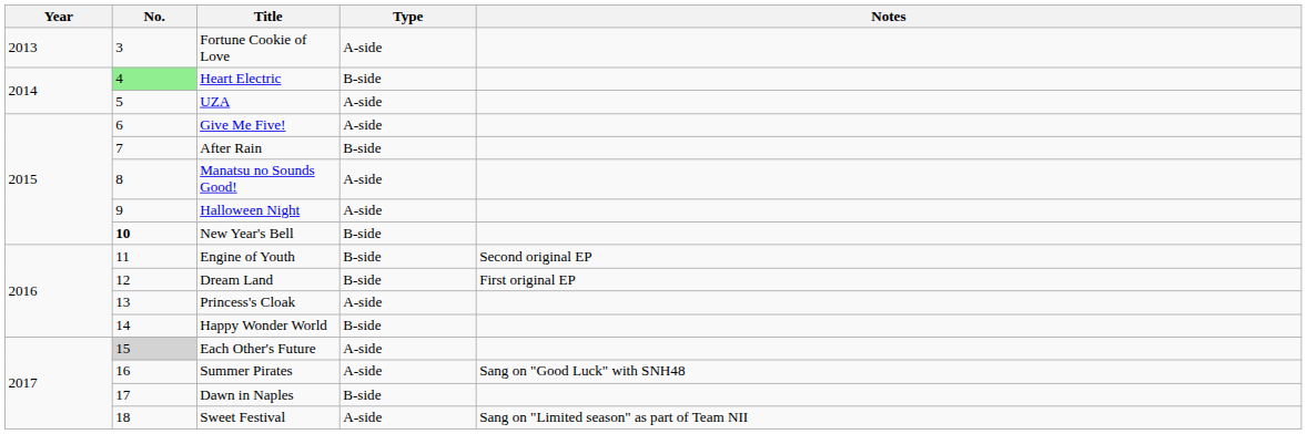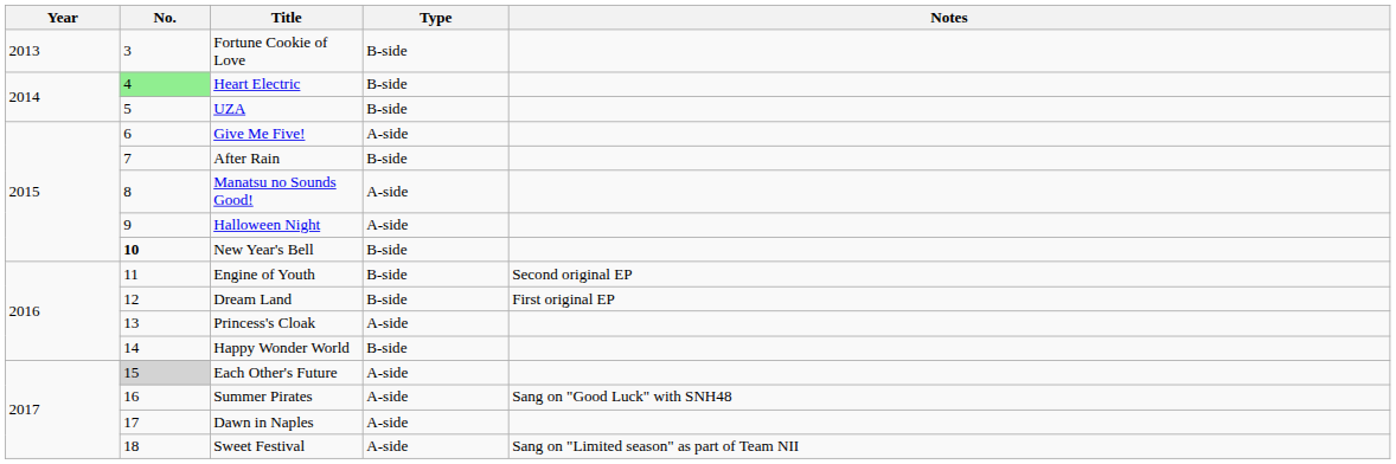 <table class="wikitable sortable" style="width:90%;">
 <tr>
 <th>Year</th>
 <th data-sort-type="number">No.</th>
 <th style="width:150px;">Title</th>
 <th>Type</th>
 <th class="unsortable">Notes</th>
 </tr>
 <tr>
 <td>2013</td>
 <td>3</td>
 <td>Fortune Cookie of Love</td>
-<td>A-side</td>
+<td>B-side</td>
 <td></td>
 </tr>
 <tr>
 <td rowspan="2">2014</td>
 <td style="background: lightgreen;">4</td>
 <td><a href='#'>Heart Electric</a></td>
 <td>B-side</td>
 <td></td>
 </tr>
 <tr>
 <td>5</td>
 <td><a href='#'>UZA</a></td>
-<td>A-side</td>
+<td>B-side</td>
 <td></td>
 </tr>
 <tr>
 <td rowspan="5">2015</td>
 <td>6</td>
 <td><a href='#'>Give Me Five!</a></td>
 <td>A-side</td>
 <td></td>
 </tr>
 <tr>
 <td>7</td>
 <td>After Rain</td>
 <td>B-side</td>
 <td></td>
 </tr>
 <tr>
 <td>8</td>
 <td><a href='#'>Manatsu no Sounds Good!</a></td>
 <td>A-side</td>
 <td></td>
 </tr>
 <tr>
 <td>9</td>
 <td><a href='#'>Halloween Night</a></td>
 <td>A-side</td>
 <td></td>
 </tr>
 <tr>
 <td><strong>10</strong></td>
 <td>New Year's Bell</td>
 <td>B-side</td>
 <td></td>
 </tr>
 <tr>
 <td rowspan="4">2016</td>
 <td>11</td>
 <td>Engine of Youth</td>
 <td>B-side</td>
 <td>Second original EP</td>
 </tr>
 <tr>
 <td>12</td>
 <td>Dream Land</td>
 <td>B-side</td>
 <td>First original EP</td>
 </tr>
 <tr>
 <td>13</td>
 <td>Princess's Cloak</td>
 <td>A-side</td>
 <td></td>
 </tr>
 <tr>
 <td>14</td>
 <td>Happy Wonder World</td>
 <td>B-side</td>
 <td></td>
 </tr>
 <tr>
 <td rowspan="4">2017</td>
 <td style="background: lightgrey;">15</td>
 <td>Each Other's Future</td>
 <td>A-side</td>
 <td></td>
 </tr>
 <tr>
 <td>16</td>
 <td>Summer Pirates</td>
 <td>A-side</td>
 <td>Sang on "Good Luck" with SNH48</td>
 </tr>
 <tr>
 <td>17</td>
 <td>Dawn in Naples</td>
-<td>B-side</td>
+<td>A-side</td>
 <td></td>
 </tr>
 <tr>
 <td>18</td>
 <td>Sweet Festival</td>
 <td>A-side</td>
 <td>Sang on "Limited season" as part of Team NII</td>
 </tr>
 </table>
